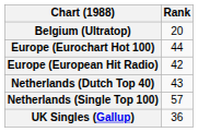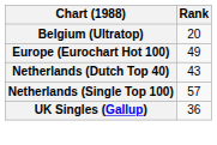 <table class="wikitable sortable plainrowheaders" style="text-align:center">
 <tr>
 <th>Chart (1988)</th>
 <th>Rank</th>
 </tr>
 <tr>
 <th scope="row">Belgium (Ultratop)</th>
 <td>20</td>
 </tr>
 <tr>
 <th scope="row">Europe (Eurochart Hot 100)</th>
-<td>44</td>
-</tr>
-<tr>
-<th scope="row">Europe (European Hit Radio)</th>
-<td style="text-align:center;">42</td>
+<td>49</td>
 </tr>
 <tr>
 <th scope="row">Netherlands (Dutch Top 40)</th>
 <td>43</td>
 </tr>
 <tr>
 <th scope="row">Netherlands (Single Top 100)</th>
 <td>57</td>
 </tr>
 <tr>
 <th scope="row">UK Singles (<a href='#'>Gallup</a>)</th>
 <td>36</td>
 </tr>
 </table>
